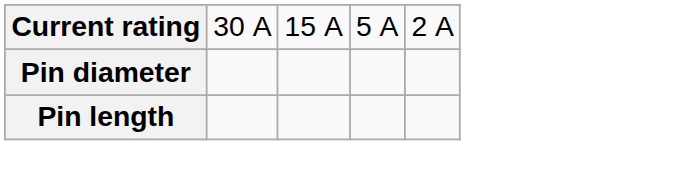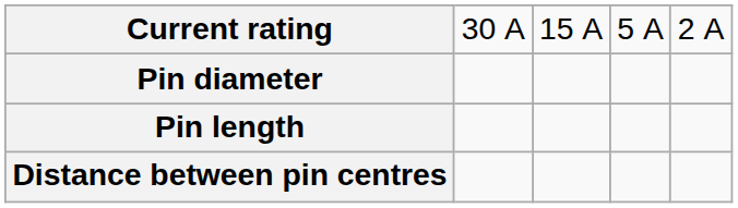 <table class="wikitable">
 <tr>
 <th>Current rating</th>
 <td>30 A</td>
 <td>15 A</td>
 <td>5 A</td>
 <td>2 A</td>
 </tr>
 <tr>
 <th>Pin diameter</th>
 <td></td>
 <td></td>
 <td></td>
 <td></td>
 </tr>
 <tr>
 <th>Pin length</th>
 <td></td>
 <td></td>
 <td></td>
 <td></td>
 </tr>
+<tr>
+<th>Distance between pin centres</th>
+<td></td>
+<td></td>
+<td></td>
+<td></td>
+</tr>
 </table>
